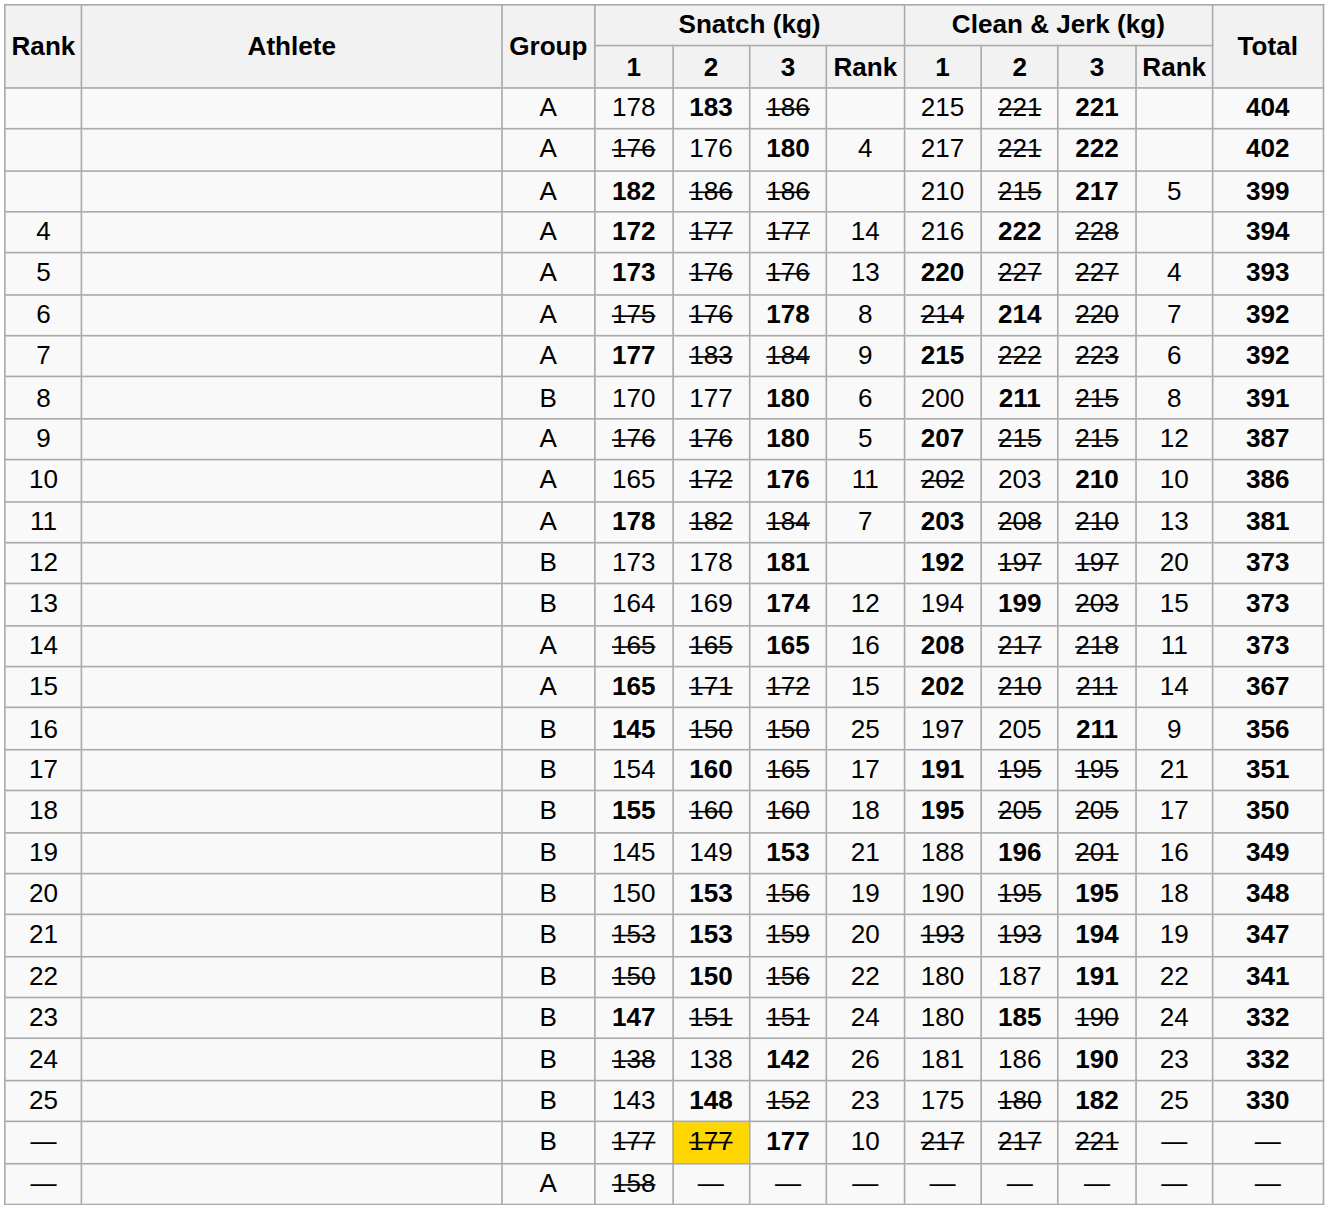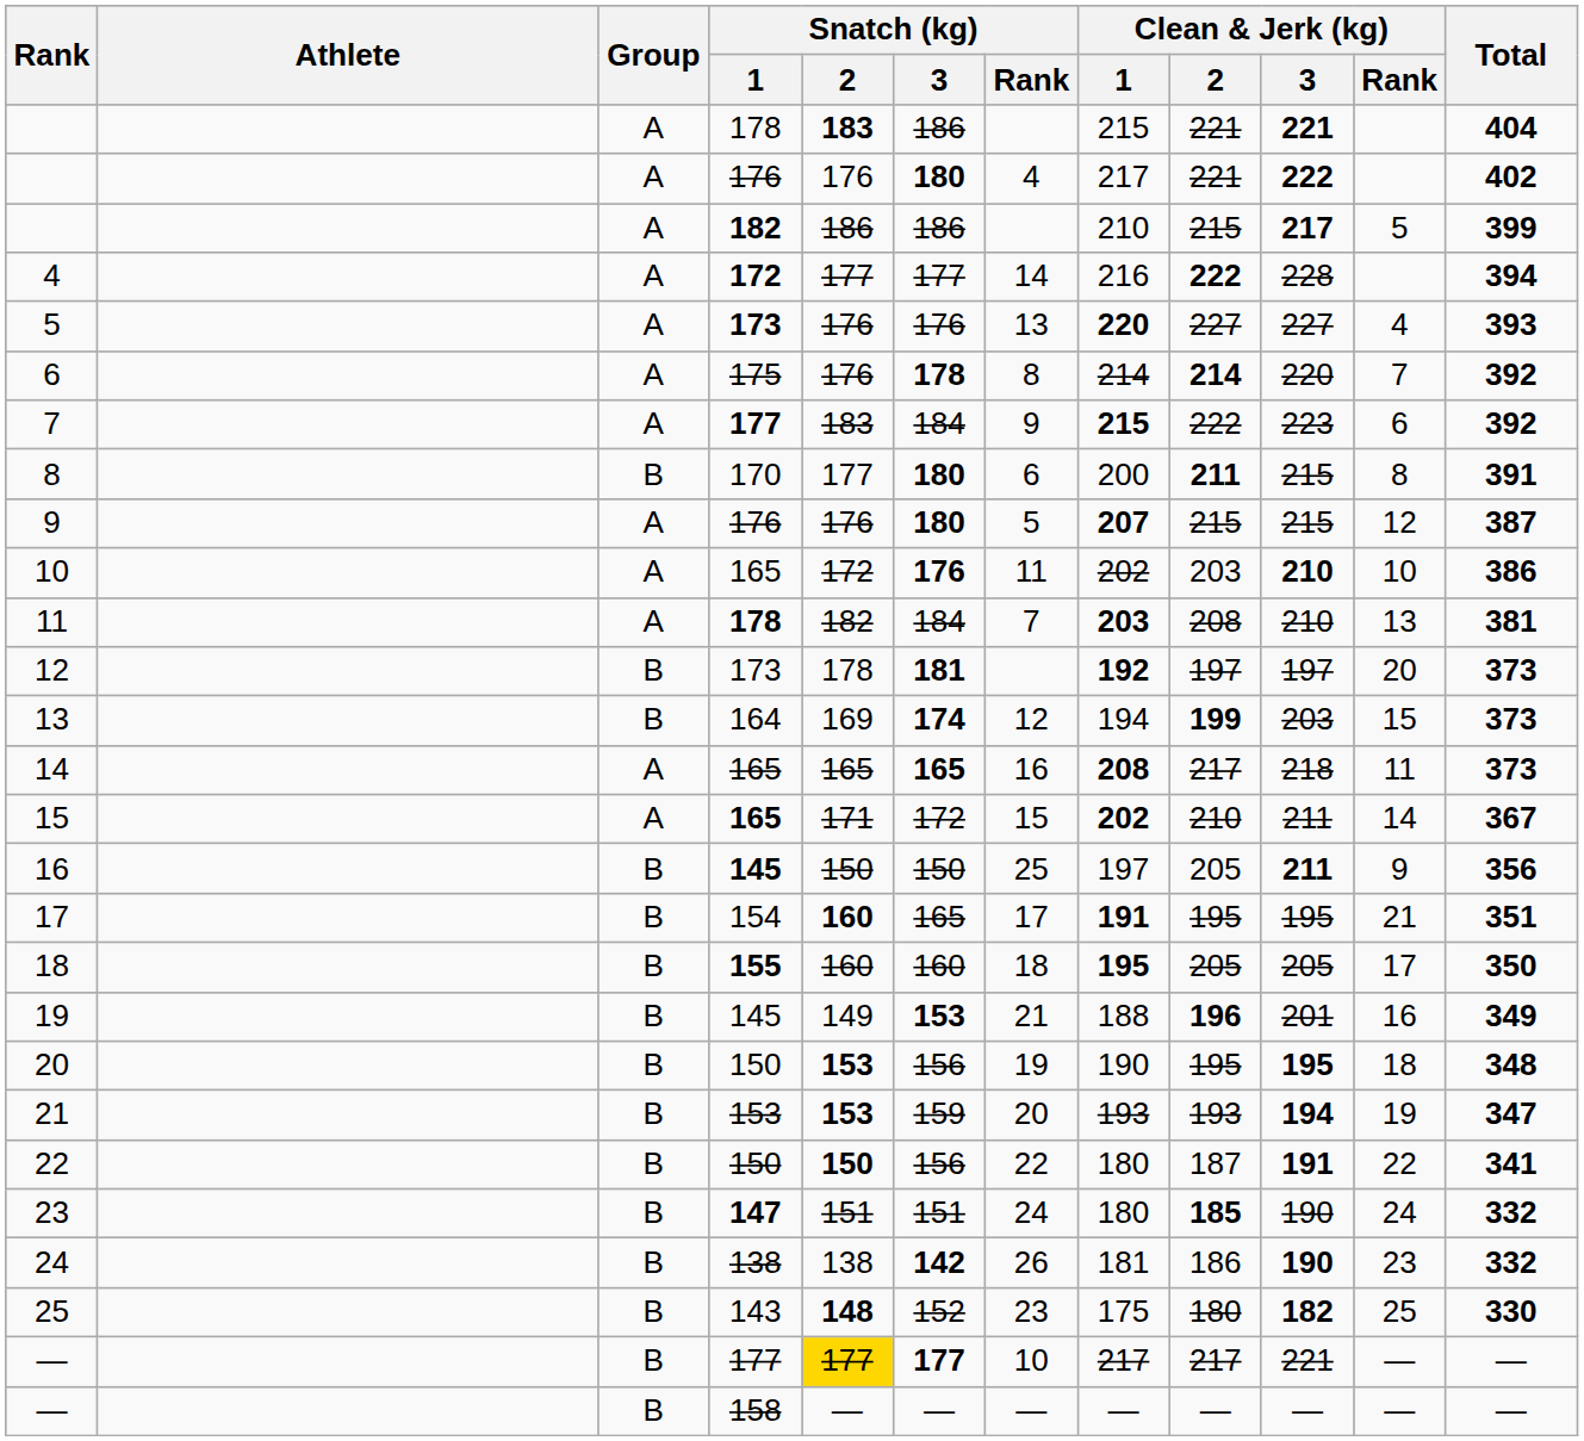 <table class = "wikitable" style="text-align:center;">
 <tr>
 <th rowspan=2 width=40>Rank</th>
 <th rowspan=2 width=250>Athlete</th>
 <th rowspan=2 width=50>Group</th>
 <th colspan=4>Snatch (kg)</th>
 <th colspan=4>Clean & Jerk (kg)</th>
 <th rowspan=2 width=60>Total</th>
 </tr>
 <tr>
 <th width=40>1</th>
 <th width=40>2</th>
 <th width=40>3</th>
 <th width=40>Rank</th>
 <th width=40>1</th>
 <th width=40>2</th>
 <th width=40>3</th>
 <th width=40>Rank</th>
 </tr>
 <tr>
 <td></td>
 <td align="left"></td>
 <td>A</td>
 <td>178</td>
 <td><strong>183</strong></td>
 <td><s>186</s></td>
 <td></td>
 <td>215</td>
 <td><s>221</s></td>
 <td><strong>221</strong></td>
 <td></td>
 <td><strong>404</strong></td>
 </tr>
 <tr>
 <td></td>
 <td align="left"></td>
 <td>A</td>
 <td><s>176</s></td>
 <td>176</td>
 <td><strong>180</strong></td>
 <td>4</td>
 <td>217</td>
 <td><s>221</s></td>
 <td><strong>222</strong></td>
 <td></td>
 <td><strong>402</strong></td>
 </tr>
 <tr>
 <td></td>
 <td align="left"></td>
 <td>A</td>
 <td><strong>182</strong></td>
 <td><s>186</s></td>
 <td><s>186</s></td>
 <td></td>
 <td>210</td>
 <td><s>215</s></td>
 <td><strong>217</strong></td>
 <td>5</td>
 <td><strong>399</strong></td>
 </tr>
 <tr>
 <td>4</td>
 <td align="left"></td>
 <td>A</td>
 <td><strong>172</strong></td>
 <td><s>177</s></td>
 <td><s>177</s></td>
 <td>14</td>
 <td>216</td>
 <td><strong>222</strong></td>
 <td><s>228</s></td>
 <td></td>
 <td><strong>394</strong></td>
 </tr>
 <tr>
 <td>5</td>
 <td align="left"></td>
 <td>A</td>
 <td><strong>173</strong></td>
 <td><s>176</s></td>
 <td><s>176</s></td>
 <td>13</td>
 <td><strong>220</strong></td>
 <td><s>227</s></td>
 <td><s>227</s></td>
 <td>4</td>
 <td><strong>393</strong></td>
 </tr>
 <tr>
 <td>6</td>
 <td align="left"></td>
 <td>A</td>
 <td><s>175</s></td>
 <td><s>176</s></td>
 <td><strong>178</strong></td>
 <td>8</td>
 <td><s>214</s></td>
 <td><strong>214</strong></td>
 <td><s>220</s></td>
 <td>7</td>
 <td><strong>392</strong></td>
 </tr>
 <tr>
 <td>7</td>
 <td align="left"></td>
 <td>A</td>
 <td><strong>177</strong></td>
 <td><s>183</s></td>
 <td><s>184</s></td>
 <td>9</td>
 <td><strong>215</strong></td>
 <td><s>222</s></td>
 <td><s>223</s></td>
 <td>6</td>
 <td><strong>392</strong></td>
 </tr>
 <tr>
 <td>8</td>
 <td align="left"></td>
 <td>B</td>
 <td>170</td>
 <td>177</td>
 <td><strong>180</strong></td>
 <td>6</td>
 <td>200</td>
 <td><strong>211</strong></td>
 <td><s>215</s></td>
 <td>8</td>
 <td><strong>391</strong></td>
 </tr>
 <tr>
 <td>9</td>
 <td align="left"></td>
 <td>A</td>
 <td><s>176</s></td>
 <td><s>176</s></td>
 <td><strong>180</strong></td>
 <td>5</td>
 <td><strong>207</strong></td>
 <td><s>215</s></td>
 <td><s>215</s></td>
 <td>12</td>
 <td><strong>387</strong></td>
 </tr>
 <tr>
 <td>10</td>
 <td align="left"></td>
 <td>A</td>
 <td>165</td>
 <td><s>172</s></td>
 <td><strong>176</strong></td>
 <td>11</td>
 <td><s>202</s></td>
 <td>203</td>
 <td><strong>210</strong></td>
 <td>10</td>
 <td><strong>386</strong></td>
 </tr>
 <tr>
 <td>11</td>
 <td align="left"></td>
 <td>A</td>
 <td><strong>178</strong></td>
 <td><s>182</s></td>
 <td><s>184</s></td>
 <td>7</td>
 <td><strong>203</strong></td>
 <td><s>208</s></td>
 <td><s>210</s></td>
 <td>13</td>
 <td><strong>381</strong></td>
 </tr>
 <tr>
 <td>12</td>
 <td align="left"></td>
 <td>B</td>
 <td>173</td>
 <td>178</td>
 <td><strong>181</strong></td>
 <td></td>
 <td><strong>192</strong></td>
 <td><s>197</s></td>
 <td><s>197</s></td>
 <td>20</td>
 <td><strong>373</strong></td>
 </tr>
 <tr>
 <td>13</td>
 <td align="left"></td>
 <td>B</td>
 <td>164</td>
 <td>169</td>
 <td><strong>174</strong></td>
 <td>12</td>
 <td>194</td>
 <td><strong>199</strong></td>
 <td><s>203</s></td>
 <td>15</td>
 <td><strong>373</strong></td>
 </tr>
 <tr>
 <td>14</td>
 <td align="left"></td>
 <td>A</td>
 <td><s>165</s></td>
 <td><s>165</s></td>
 <td><strong>165</strong></td>
 <td>16</td>
 <td><strong>208</strong></td>
 <td><s>217</s></td>
 <td><s>218</s></td>
 <td>11</td>
 <td><strong>373</strong></td>
 </tr>
 <tr>
 <td>15</td>
 <td align="left"></td>
 <td>A</td>
 <td><strong>165</strong></td>
 <td><s>171</s></td>
 <td><s>172</s></td>
 <td>15</td>
 <td><strong>202</strong></td>
 <td><s>210</s></td>
 <td><s>211</s></td>
 <td>14</td>
 <td><strong>367</strong></td>
 </tr>
 <tr>
 <td>16</td>
 <td align="left"></td>
 <td>B</td>
 <td><strong>145</strong></td>
 <td><s>150</s></td>
 <td><s>150</s></td>
 <td>25</td>
 <td>197</td>
 <td>205</td>
 <td><strong>211</strong></td>
 <td>9</td>
 <td><strong>356</strong></td>
 </tr>
 <tr>
 <td>17</td>
 <td align="left"></td>
 <td>B</td>
 <td>154</td>
 <td><strong>160</strong></td>
 <td><s>165</s></td>
 <td>17</td>
 <td><strong>191</strong></td>
 <td><s>195</s></td>
 <td><s>195</s></td>
 <td>21</td>
 <td><strong>351</strong></td>
 </tr>
 <tr>
 <td>18</td>
 <td align="left"></td>
 <td>B</td>
 <td><strong>155</strong></td>
 <td><s>160</s></td>
 <td><s>160</s></td>
 <td>18</td>
 <td><strong>195</strong></td>
 <td><s>205</s></td>
 <td><s>205</s></td>
 <td>17</td>
 <td><strong>350</strong></td>
 </tr>
 <tr>
 <td>19</td>
 <td align="left"></td>
 <td>B</td>
 <td>145</td>
 <td>149</td>
 <td><strong>153</strong></td>
 <td>21</td>
 <td>188</td>
 <td><strong>196</strong></td>
 <td><s>201</s></td>
 <td>16</td>
 <td><strong>349</strong></td>
 </tr>
 <tr>
 <td>20</td>
 <td align="left"></td>
 <td>B</td>
 <td>150</td>
 <td><strong>153</strong></td>
 <td><s>156</s></td>
 <td>19</td>
 <td>190</td>
 <td><s>195</s></td>
 <td><strong>195</strong></td>
 <td>18</td>
 <td><strong>348</strong></td>
 </tr>
 <tr>
 <td>21</td>
 <td align="left"></td>
 <td>B</td>
 <td><s>153</s></td>
 <td><strong>153</strong></td>
 <td><s>159</s></td>
 <td>20</td>
 <td><s>193</s></td>
 <td><s>193</s></td>
 <td><strong>194</strong></td>
 <td>19</td>
 <td><strong>347</strong></td>
 </tr>
 <tr>
 <td>22</td>
 <td align="left"></td>
 <td>B</td>
 <td><s>150</s></td>
 <td><strong>150</strong></td>
 <td><s>156</s></td>
 <td>22</td>
 <td>180</td>
 <td>187</td>
 <td><strong>191</strong></td>
 <td>22</td>
 <td><strong>341</strong></td>
 </tr>
 <tr>
 <td>23</td>
 <td align="left"></td>
 <td>B</td>
 <td><strong>147</strong></td>
 <td><s>151</s></td>
 <td><s>151</s></td>
 <td>24</td>
 <td>180</td>
 <td><strong>185</strong></td>
 <td><s>190</s></td>
 <td>24</td>
 <td><strong>332</strong></td>
 </tr>
 <tr>
 <td>24</td>
 <td align="left"></td>
 <td>B</td>
 <td><s>138</s></td>
 <td>138</td>
 <td><strong>142</strong></td>
 <td>26</td>
 <td>181</td>
 <td>186</td>
 <td><strong>190</strong></td>
 <td>23</td>
 <td><strong>332</strong></td>
 </tr>
 <tr>
 <td>25</td>
 <td align="left"></td>
 <td>B</td>
 <td>143</td>
 <td><strong>148</strong></td>
 <td><s>152</s></td>
 <td>23</td>
 <td>175</td>
 <td><s>180</s></td>
 <td><strong>182</strong></td>
 <td>25</td>
 <td><strong>330</strong></td>
 </tr>
 <tr>
 <td>—</td>
 <td align="left"></td>
 <td>B</td>
 <td><s>177</s></td>
 <td style="background: gold;"><s>177</s></td>
 <td><strong>177</strong></td>
 <td>10</td>
 <td><s>217</s></td>
 <td><s>217</s></td>
 <td><s>221</s></td>
 <td>—</td>
 <td>—</td>
 </tr>
 <tr>
 <td>—</td>
 <td align="left"></td>
-<td>A</td>
+<td>B</td>
 <td><s>158</s></td>
 <td>—</td>
 <td>—</td>
 <td>—</td>
 <td>—</td>
 <td>—</td>
 <td>—</td>
 <td>—</td>
 <td>—</td>
 </tr>
 </table>
